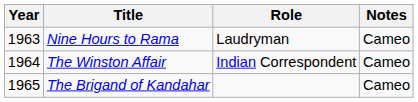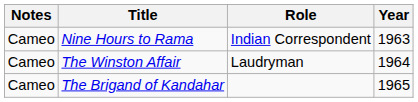 <table class="wikitable sortable">
 <tr>
-<th>Year</th>
+<th class="unsortable">Notes</th>
 <th>Title</th>
 <th>Role</th>
-<th class="unsortable">Notes</th>
+<th>Year</th>
 </tr>
 <tr>
+<td>Cameo</td>
+<td><em><a href='#'>Nine Hours to Rama</a></em></td>
+<td><a href='#'>Indian</a> Correspondent</td>
 <td>1963</td>
-<td><em><a href='#'>Nine Hours to Rama</a></em></td>
-<td>Laudryman</td>
-<td>Cameo</td>
 </tr>
 <tr>
+<td>Cameo</td>
+<td><em><a href='#'>The Winston Affair</a></em></td>
+<td>Laudryman</td>
 <td>1964</td>
-<td><em><a href='#'>The Winston Affair</a></em></td>
-<td><a href='#'>Indian</a> Correspondent</td>
-<td>Cameo</td>
 </tr>
 <tr>
-<td>1965</td>
+<td>Cameo</td>
 <td><em><a href='#'>The Brigand of Kandahar</a></em></td>
 <td></td>
-<td>Cameo</td>
+<td>1965</td>
 </tr>
 </table>
